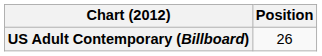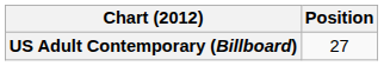 <table class="wikitable plainrowheaders" style="text-align:center">
 <tr>
 <th scope="col">Chart (2012)</th>
 <th scope="col">Position</th>
 </tr>
 <tr>
 <th scope="row">US Adult Contemporary (<em>Billboard</em>)</th>
-<td align="center">26</td>
+<td align="center">27</td>
 </tr>
 </table>
